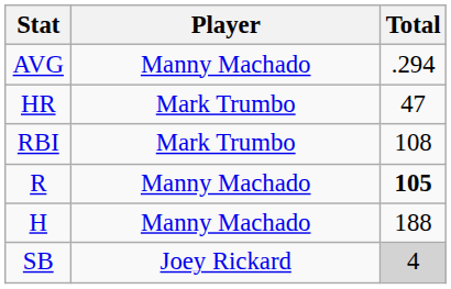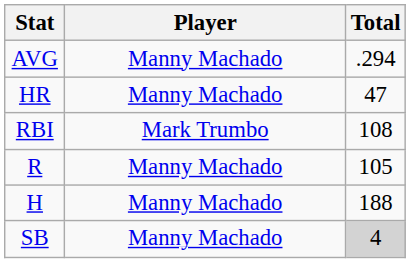 <table class="wikitable" style="text-align:center;">
 <tr>
 <th style="width:15%;">Stat</th>
 <th>Player</th>
 <th style="width:15%;">Total</th>
 </tr>
 <tr>
 <td><a href='#'>AVG</a></td>
 <td><a href='#'>Manny Machado</a></td>
 <td>.294</td>
 </tr>
 <tr>
 <td><a href='#'>HR</a></td>
-<td><a href='#'>Mark Trumbo</a></td>
+<td><a href='#'>Manny Machado</a></td>
 <td>47</td>
 </tr>
 <tr>
 <td><a href='#'>RBI</a></td>
 <td><a href='#'>Mark Trumbo</a></td>
 <td>108</td>
 </tr>
 <tr>
 <td><a href='#'>R</a></td>
 <td><a href='#'>Manny Machado</a></td>
-<td><strong>105</strong></td>
+<td>105</td>
 </tr>
 <tr>
 <td><a href='#'>H</a></td>
 <td><a href='#'>Manny Machado</a></td>
 <td>188</td>
 </tr>
 <tr>
 <td><a href='#'>SB</a></td>
-<td><a href='#'>Joey Rickard</a></td>
+<td><a href='#'>Manny Machado</a></td>
 <td style="background: lightgrey;">4</td>
 </tr>
 </table>
